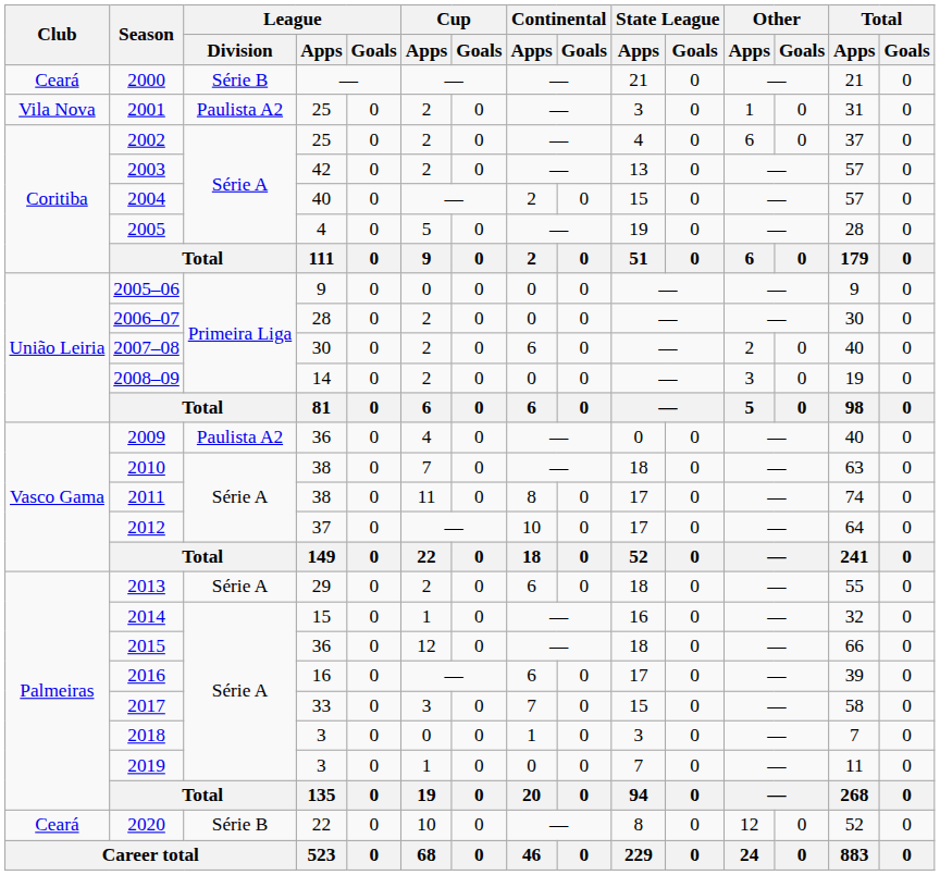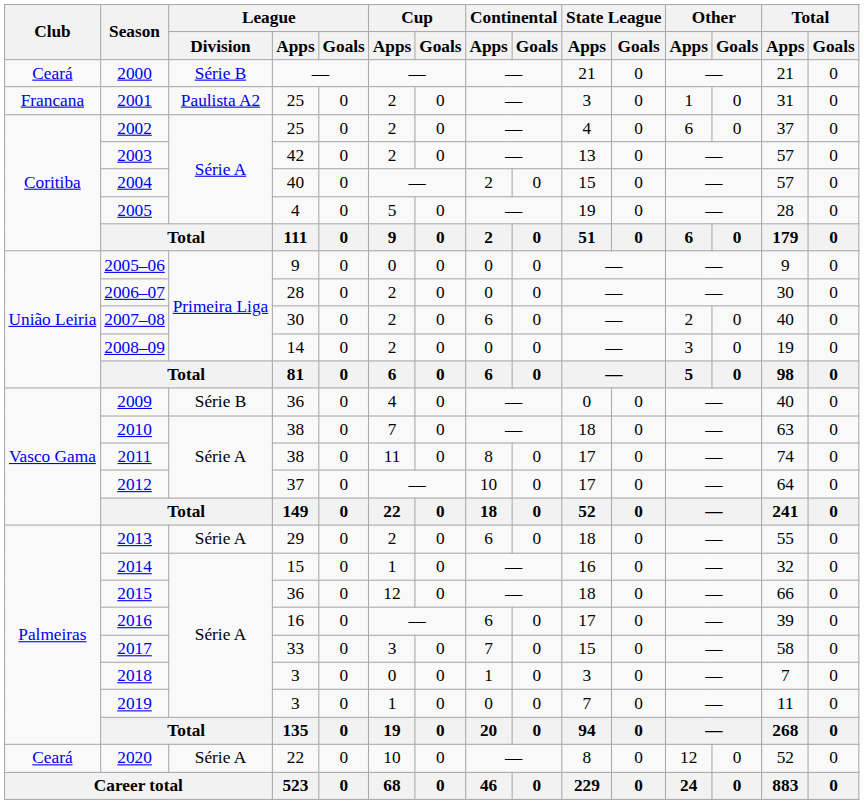 <table class="wikitable" style="text-align:center;">
 <tr>
 <th rowspan="2">Club</th>
 <th rowspan="2">Season</th>
 <th colspan="3">League</th>
 <th colspan="2">Cup</th>
 <th colspan="2">Continental</th>
 <th colspan="2">State League</th>
 <th colspan="2">Other</th>
 <th colspan="2">Total</th>
 </tr>
 <tr>
 <th>Division</th>
 <th>Apps</th>
 <th>Goals</th>
 <th>Apps</th>
 <th>Goals</th>
 <th>Apps</th>
 <th>Goals</th>
 <th>Apps</th>
 <th>Goals</th>
 <th>Apps</th>
 <th>Goals</th>
 <th>Apps</th>
 <th>Goals</th>
 </tr>
 <tr>
 <td><a href='#'>Ceará</a></td>
 <td><a href='#'>2000</a></td>
 <td><a href='#'>Série B</a></td>
 <td colspan="2">—</td>
 <td colspan="2">—</td>
 <td colspan="2">—</td>
 <td>21</td>
 <td>0</td>
 <td colspan="2">—</td>
 <td>21</td>
 <td>0</td>
 </tr>
 <tr>
-<td><a href='#'>Vila Nova</a></td>
+<td><a href='#'>Francana</a></td>
 <td><a href='#'>2001</a></td>
 <td><a href='#'>Paulista A2</a></td>
 <td>25</td>
 <td>0</td>
 <td>2</td>
 <td>0</td>
 <td colspan="2">—</td>
 <td>3</td>
 <td>0</td>
 <td>1</td>
 <td>0</td>
 <td>31</td>
 <td>0</td>
 </tr>
 <tr>
 <td rowspan="5"><a href='#'>Coritiba</a></td>
 <td><a href='#'>2002</a></td>
 <td rowspan="4"><a href='#'>Série A</a></td>
 <td>25</td>
 <td>0</td>
 <td>2</td>
 <td>0</td>
 <td colspan="2">—</td>
 <td>4</td>
 <td>0</td>
 <td>6</td>
 <td>0</td>
 <td>37</td>
 <td>0</td>
 </tr>
 <tr>
 <td><a href='#'>2003</a></td>
 <td>42</td>
 <td>0</td>
 <td>2</td>
 <td>0</td>
 <td colspan="2">—</td>
 <td>13</td>
 <td>0</td>
 <td colspan="2">—</td>
 <td>57</td>
 <td>0</td>
 </tr>
 <tr>
 <td><a href='#'>2004</a></td>
 <td>40</td>
 <td>0</td>
 <td colspan="2">—</td>
 <td>2</td>
 <td>0</td>
 <td>15</td>
 <td>0</td>
 <td colspan="2">—</td>
 <td>57</td>
 <td>0</td>
 </tr>
 <tr>
 <td><a href='#'>2005</a></td>
 <td>4</td>
 <td>0</td>
 <td>5</td>
 <td>0</td>
 <td colspan="2">—</td>
 <td>19</td>
 <td>0</td>
 <td colspan="2">—</td>
 <td>28</td>
 <td>0</td>
 </tr>
 <tr>
 <th colspan="2">Total</th>
 <th>111</th>
 <th>0</th>
 <th>9</th>
 <th>0</th>
 <th>2</th>
 <th>0</th>
 <th>51</th>
 <th>0</th>
 <th>6</th>
 <th>0</th>
 <th>179</th>
 <th>0</th>
 </tr>
 <tr>
 <td rowspan="5"><a href='#'>União Leiria</a></td>
 <td><a href='#'>2005–06</a></td>
 <td rowspan="4"><a href='#'>Primeira Liga</a></td>
 <td>9</td>
 <td>0</td>
 <td>0</td>
 <td>0</td>
 <td>0</td>
 <td>0</td>
 <td colspan="2">—</td>
 <td colspan="2">—</td>
 <td>9</td>
 <td>0</td>
 </tr>
 <tr>
 <td><a href='#'>2006–07</a></td>
 <td>28</td>
 <td>0</td>
 <td>2</td>
 <td>0</td>
 <td>0</td>
 <td>0</td>
 <td colspan="2">—</td>
 <td colspan="2">—</td>
 <td>30</td>
 <td>0</td>
 </tr>
 <tr>
 <td><a href='#'>2007–08</a></td>
 <td>30</td>
 <td>0</td>
 <td>2</td>
 <td>0</td>
 <td>6</td>
 <td>0</td>
 <td colspan="2">—</td>
 <td>2</td>
 <td>0</td>
 <td>40</td>
 <td>0</td>
 </tr>
 <tr>
 <td><a href='#'>2008–09</a></td>
 <td>14</td>
 <td>0</td>
 <td>2</td>
 <td>0</td>
 <td>0</td>
 <td>0</td>
 <td colspan="2">—</td>
 <td>3</td>
 <td>0</td>
 <td>19</td>
 <td>0</td>
 </tr>
 <tr>
 <th colspan="2">Total</th>
 <th>81</th>
 <th>0</th>
 <th>6</th>
 <th>0</th>
 <th>6</th>
 <th>0</th>
 <th colspan="2">—</th>
 <th>5</th>
 <th>0</th>
 <th>98</th>
 <th>0</th>
 </tr>
 <tr>
 <td rowspan="5"><a href='#'>Vasco Gama</a></td>
 <td><a href='#'>2009</a></td>
-<td><a href='#'>Paulista A2</a></td>
+<td>Série B</td>
 <td>36</td>
 <td>0</td>
 <td>4</td>
 <td>0</td>
 <td colspan="2">—</td>
 <td>0</td>
 <td>0</td>
 <td colspan="2">—</td>
 <td>40</td>
 <td>0</td>
 </tr>
 <tr>
 <td><a href='#'>2010</a></td>
 <td rowspan="3">Série A</td>
 <td>38</td>
 <td>0</td>
 <td>7</td>
 <td>0</td>
 <td colspan="2">—</td>
 <td>18</td>
 <td>0</td>
 <td colspan="2">—</td>
 <td>63</td>
 <td>0</td>
 </tr>
 <tr>
 <td><a href='#'>2011</a></td>
 <td>38</td>
 <td>0</td>
 <td>11</td>
 <td>0</td>
 <td>8</td>
 <td>0</td>
 <td>17</td>
 <td>0</td>
 <td colspan="2">—</td>
 <td>74</td>
 <td>0</td>
 </tr>
 <tr>
 <td><a href='#'>2012</a></td>
 <td>37</td>
 <td>0</td>
 <td colspan="2">—</td>
 <td>10</td>
 <td>0</td>
 <td>17</td>
 <td>0</td>
 <td colspan="2">—</td>
 <td>64</td>
 <td>0</td>
 </tr>
 <tr>
 <th colspan="2">Total</th>
 <th>149</th>
 <th>0</th>
 <th>22</th>
 <th>0</th>
 <th>18</th>
 <th>0</th>
 <th>52</th>
 <th>0</th>
 <th colspan="2">—</th>
 <th>241</th>
 <th>0</th>
 </tr>
 <tr>
 <td rowspan="8"><a href='#'>Palmeiras</a></td>
 <td><a href='#'>2013</a></td>
 <td>Série A</td>
 <td>29</td>
 <td>0</td>
 <td>2</td>
 <td>0</td>
 <td>6</td>
 <td>0</td>
 <td>18</td>
 <td>0</td>
 <td colspan="2">—</td>
 <td>55</td>
 <td>0</td>
 </tr>
 <tr>
 <td><a href='#'>2014</a></td>
 <td rowspan="6">Série A</td>
 <td>15</td>
 <td>0</td>
 <td>1</td>
 <td>0</td>
 <td colspan="2">—</td>
 <td>16</td>
 <td>0</td>
 <td colspan="2">—</td>
 <td>32</td>
 <td>0</td>
 </tr>
 <tr>
 <td><a href='#'>2015</a></td>
 <td>36</td>
 <td>0</td>
 <td>12</td>
 <td>0</td>
 <td colspan="2">—</td>
 <td>18</td>
 <td>0</td>
 <td colspan="2">—</td>
 <td>66</td>
 <td>0</td>
 </tr>
 <tr>
 <td><a href='#'>2016</a></td>
 <td>16</td>
 <td>0</td>
 <td colspan="2">—</td>
 <td>6</td>
 <td>0</td>
 <td>17</td>
 <td>0</td>
 <td colspan="2">—</td>
 <td>39</td>
 <td>0</td>
 </tr>
 <tr>
 <td><a href='#'>2017</a></td>
 <td>33</td>
 <td>0</td>
 <td>3</td>
 <td>0</td>
 <td>7</td>
 <td>0</td>
 <td>15</td>
 <td>0</td>
 <td colspan="2">—</td>
 <td>58</td>
 <td>0</td>
 </tr>
 <tr>
 <td><a href='#'>2018</a></td>
 <td>3</td>
 <td>0</td>
 <td>0</td>
 <td>0</td>
 <td>1</td>
 <td>0</td>
 <td>3</td>
 <td>0</td>
 <td colspan="2">—</td>
 <td>7</td>
 <td>0</td>
 </tr>
 <tr>
 <td><a href='#'>2019</a></td>
 <td>3</td>
 <td>0</td>
 <td>1</td>
 <td>0</td>
 <td>0</td>
 <td>0</td>
 <td>7</td>
 <td>0</td>
 <td colspan="2">—</td>
 <td>11</td>
 <td>0</td>
 </tr>
 <tr>
 <th colspan="2">Total</th>
 <th>135</th>
 <th>0</th>
 <th>19</th>
 <th>0</th>
 <th>20</th>
 <th>0</th>
 <th>94</th>
 <th>0</th>
 <th colspan="2">—</th>
 <th>268</th>
 <th>0</th>
 </tr>
 <tr>
 <td><a href='#'>Ceará</a></td>
 <td><a href='#'>2020</a></td>
-<td>Série B</td>
+<td>Série A</td>
 <td>22</td>
 <td>0</td>
 <td>10</td>
 <td>0</td>
 <td colspan="2">—</td>
 <td>8</td>
 <td>0</td>
 <td>12</td>
 <td>0</td>
 <td>52</td>
 <td>0</td>
 </tr>
 <tr>
 <th colspan="3"><strong>Career total</strong></th>
 <th>523</th>
 <th>0</th>
 <th>68</th>
 <th>0</th>
 <th>46</th>
 <th>0</th>
 <th>229</th>
 <th>0</th>
 <th>24</th>
 <th>0</th>
 <th>883</th>
 <th>0</th>
 </tr>
 </table>
